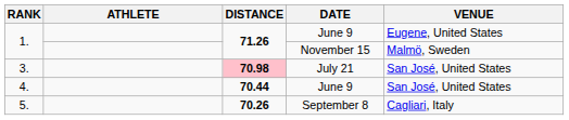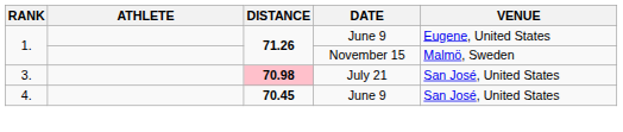 <table class="wikitable" style="border-collapse: collapse; font-size: 90%;">
 <tr>
 <th>RANK</th>
 <th align="center" style="width: 15em">ATHLETE</th>
 <th align="center" style="width: 5em">DISTANCE</th>
 <th align="center" style="width: 8em">DATE</th>
 <th align="center" style="width: 15em">VENUE</th>
 </tr>
 <tr>
 <td rowspan=2 align="center">1.</td>
 <td></td>
 <td rowspan=2 align="center"><strong>71.26</strong></td>
 <td align="center">June 9</td>
 <td><a href='#'>Eugene</a>, United States</td>
 </tr>
 <tr>
 <td></td>
 <td align="center">November 15</td>
 <td><a href='#'>Malmö</a>, Sweden</td>
 </tr>
 <tr>
 <td align="center">3.</td>
 <td></td>
 <td align="center" style="background: pink;"><strong>70.98</strong></td>
 <td align="center">July 21</td>
 <td><a href='#'>San José</a>, United States</td>
 </tr>
 <tr>
 <td align="center">4.</td>
 <td></td>
-<td align="center"><strong>70.44</strong></td>
+<td align="center"><strong>70.45</strong></td>
 <td align="center">June 9</td>
 <td><a href='#'>San José</a>, United States</td>
 </tr>
-<tr>
-<td align="center">5.</td>
-<td></td>
-<td align="center"><strong>70.26</strong></td>
-<td align="center">September 8</td>
-<td><a href='#'>Cagliari</a>, Italy</td>
-</tr>
 </table>
